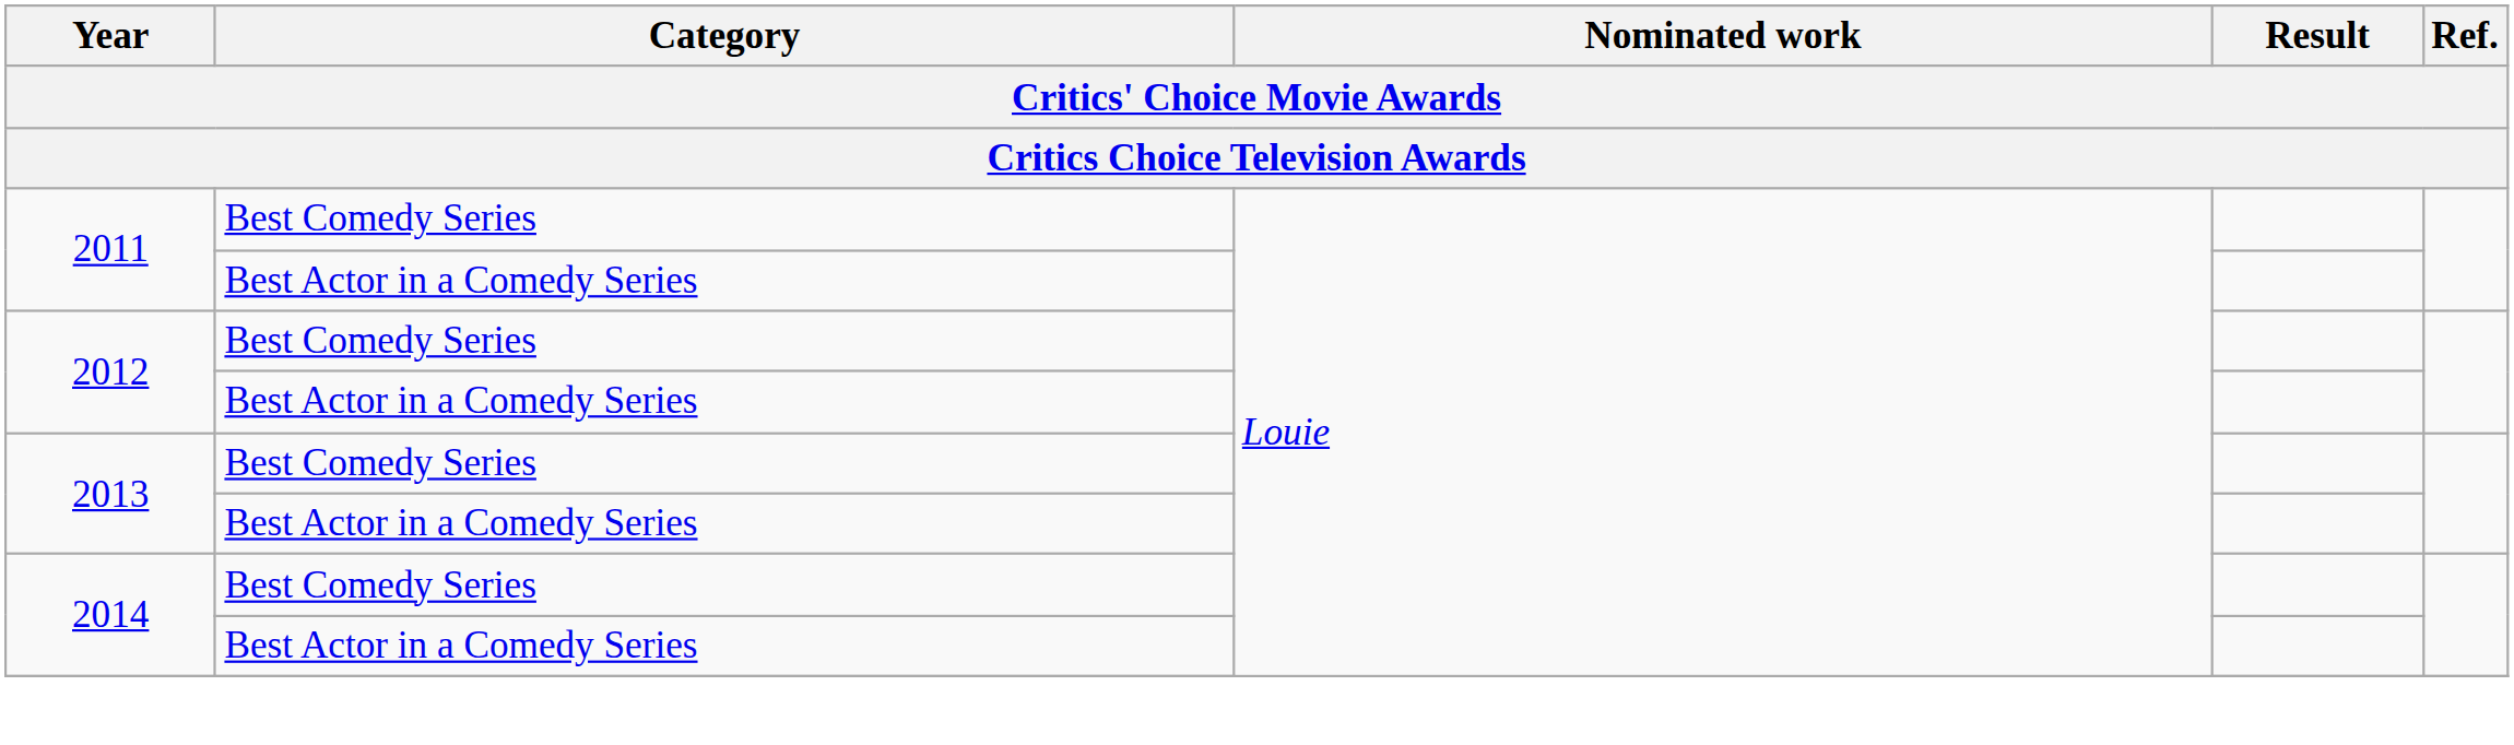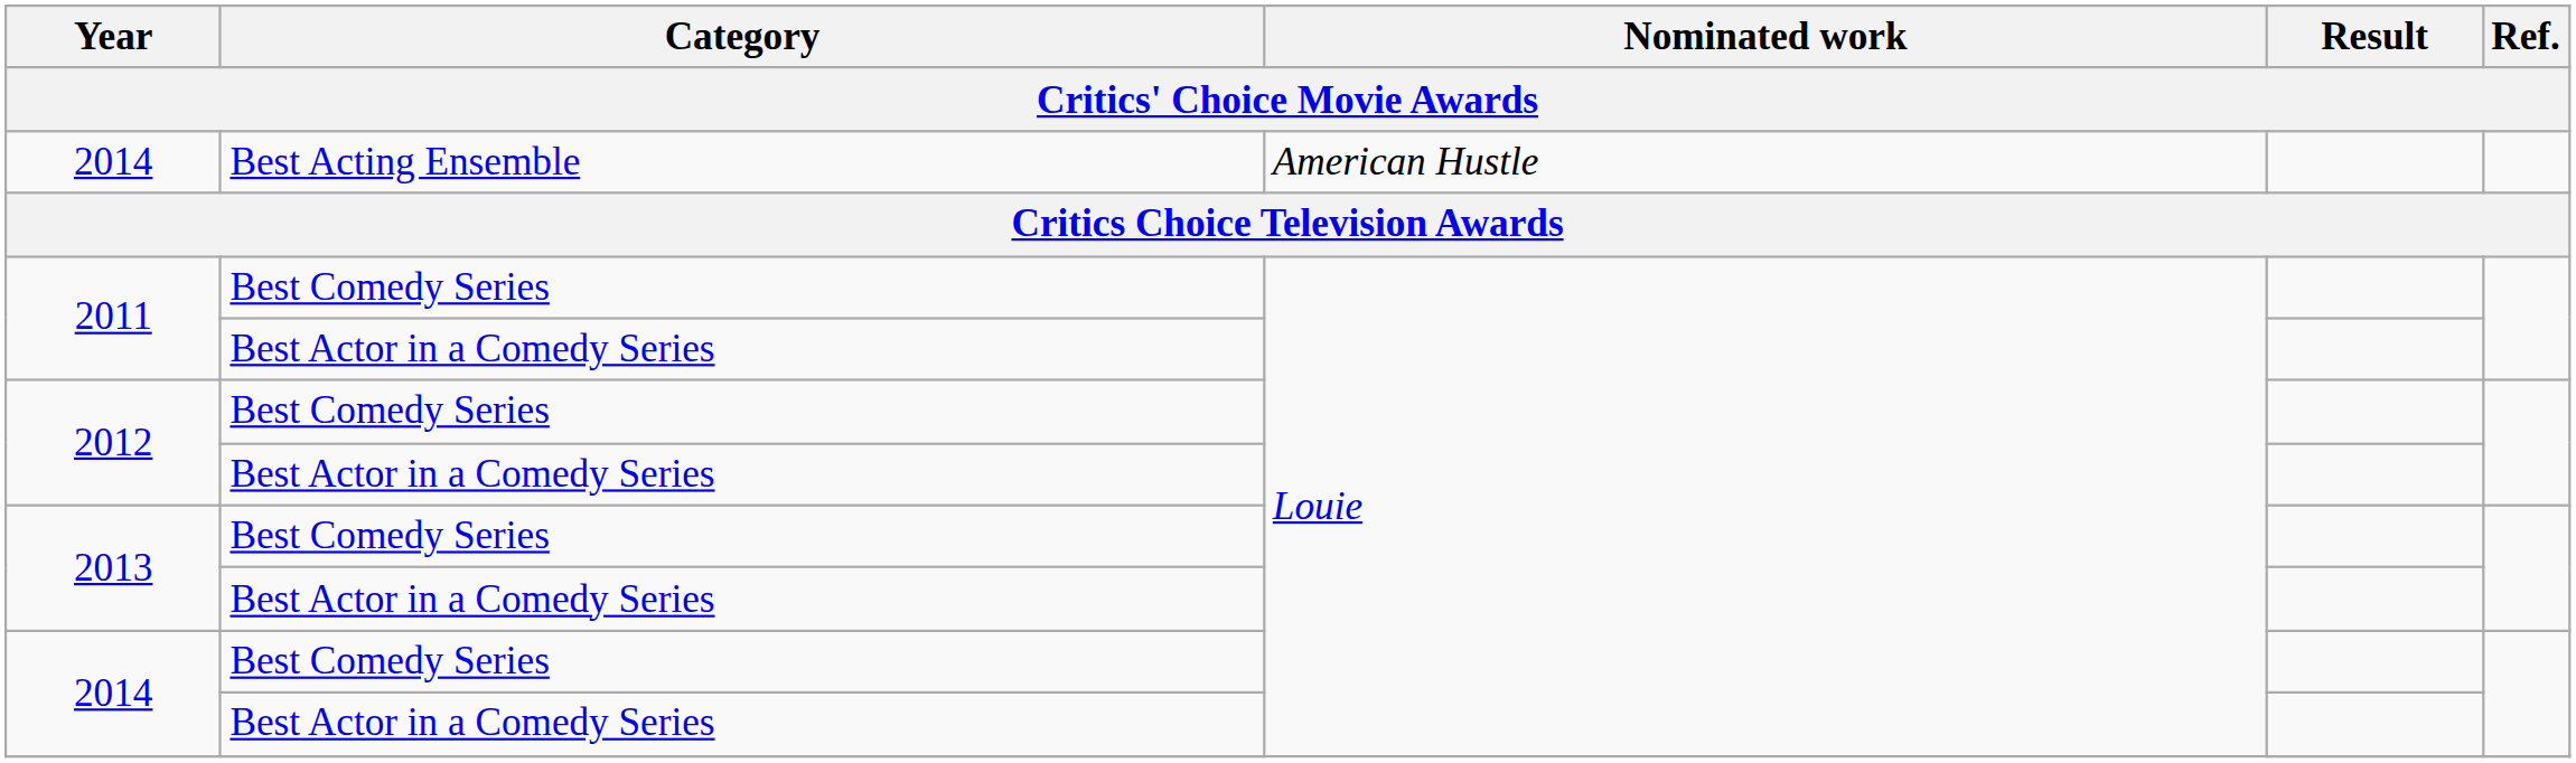 <table class=wikitable>
 <tr>
 <th scope="col" style="width:5em;">Year</th>
 <th scope="col" style="width:26em;">Category</th>
 <th scope="col" style="width:25em;">Nominated work</th>
 <th scope="col" style="width:5em;">Result</th>
 <th>Ref.</th>
 </tr>
 <tr>
 <th colspan=5><a href='#'>Critics' Choice Movie Awards</a></th>
+</tr>
+<tr>
+<td style="text-align:center;"><a href='#'>2014</a></td>
+<td><a href='#'>Best Acting Ensemble</a></td>
+<td><em>American Hustle</em></td>
+<td></td>
+<td style="text-align: center;"></td>
 </tr>
 <tr>
 <th colspan=5><a href='#'>Critics Choice Television Awards</a></th>
 </tr>
 <tr>
 <td style="text-align:center;", rowspan=2><a href='#'>2011</a></td>
 <td><a href='#'>Best Comedy Series</a></td>
 <td rowspan=10><em><a href='#'>Louie</a></em></td>
 <td></td>
 <td rowspan=2></td>
 </tr>
 <tr>
 <td><a href='#'>Best Actor in a Comedy Series</a></td>
 <td></td>
 </tr>
 <tr>
 <td style="text-align:center;", rowspan=2><a href='#'>2012</a></td>
 <td><a href='#'>Best Comedy Series</a></td>
 <td></td>
 <td rowspan=2></td>
 </tr>
 <tr>
 <td><a href='#'>Best Actor in a Comedy Series</a></td>
 <td></td>
 </tr>
 <tr>
 <td style="text-align:center;", rowspan=2><a href='#'>2013</a></td>
 <td><a href='#'>Best Comedy Series</a></td>
 <td></td>
 <td rowspan=2></td>
 </tr>
 <tr>
 <td><a href='#'>Best Actor in a Comedy Series</a></td>
 <td></td>
 </tr>
 <tr>
 <td style="text-align:center;", rowspan=2><a href='#'>2014</a></td>
 <td><a href='#'>Best Comedy Series</a></td>
 <td></td>
 <td rowspan=2></td>
 </tr>
 <tr>
 <td><a href='#'>Best Actor in a Comedy Series</a></td>
 <td></td>
 </tr>
 <tr>
 </tr>
 </table>
